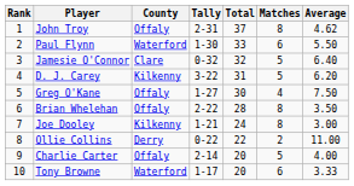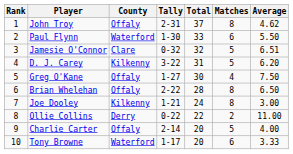 <table class="wikitable">
 <tr>
 <th>Rank</th>
 <th>Player</th>
 <th>County</th>
 <th>Tally</th>
 <th>Total</th>
 <th>Matches</th>
 <th>Average</th>
 </tr>
 <tr>
 <td rowspan=1 align=center>1</td>
 <td><a href='#'>John Troy</a></td>
 <td><a href='#'>Offaly</a></td>
 <td align=center>2-31</td>
 <td align=center>37</td>
 <td align=center>8</td>
 <td align=center>4.62</td>
 </tr>
 <tr>
 <td rowspan=1 align=center>2</td>
 <td><a href='#'>Paul Flynn</a></td>
 <td><a href='#'>Waterford</a></td>
 <td align=center>1-30</td>
 <td align=center>33</td>
 <td align=center>6</td>
 <td align=center>5.50</td>
 </tr>
 <tr>
 <td rowspan=1 align=center>3</td>
 <td><a href='#'>Jamesie O'Connor</a></td>
 <td><a href='#'>Clare</a></td>
 <td align=center>0-32</td>
 <td align=center>32</td>
 <td align=center>5</td>
-<td align=center>6.40</td>
+<td align=center>6.51</td>
 </tr>
 <tr>
 <td rowspan=1 align=center>4</td>
 <td><a href='#'>D. J. Carey</a></td>
 <td><a href='#'>Kilkenny</a></td>
 <td align=center>3-22</td>
 <td align=center>31</td>
 <td align=center>5</td>
 <td align=center>6.20</td>
 </tr>
 <tr>
 <td rowspan=1 align=center>5</td>
 <td><a href='#'>Greg O'Kane</a></td>
 <td><a href='#'>Offaly</a></td>
 <td align=center>1-27</td>
 <td align=center>30</td>
 <td align=center>4</td>
 <td align=center>7.50</td>
 </tr>
 <tr>
 <td rowspan=1 align=center>6</td>
 <td><a href='#'>Brian Whelehan</a></td>
 <td><a href='#'>Offaly</a></td>
 <td align=center>2-22</td>
 <td align=center>28</td>
 <td align=center>8</td>
-<td align=center>3.50</td>
+<td align=center>6.50</td>
 </tr>
 <tr>
 <td rowspan=1 align=center>7</td>
 <td><a href='#'>Joe Dooley</a></td>
 <td><a href='#'>Kilkenny</a></td>
 <td align=center>1-21</td>
 <td align=center>24</td>
 <td align=center>8</td>
 <td align=center>3.00</td>
 </tr>
 <tr>
 <td rowspan=1 align=center>8</td>
 <td><a href='#'>Ollie Collins</a></td>
 <td><a href='#'>Derry</a></td>
 <td align=center>0-22</td>
 <td align=center>22</td>
 <td align=center>2</td>
 <td align=center>11.00</td>
 </tr>
 <tr>
 <td rowspan=1 align=center>9</td>
 <td><a href='#'>Charlie Carter</a></td>
 <td><a href='#'>Offaly</a></td>
 <td align=center>2-14</td>
 <td align=center>20</td>
 <td align=center>5</td>
 <td align=center>4.00</td>
 </tr>
 <tr>
 <td rowspan=1 align=center>10</td>
 <td><a href='#'>Tony Browne</a></td>
 <td><a href='#'>Waterford</a></td>
 <td align=center>1-17</td>
 <td align=center>20</td>
 <td align=center>6</td>
 <td align=center>3.33</td>
 </tr>
 </table>
